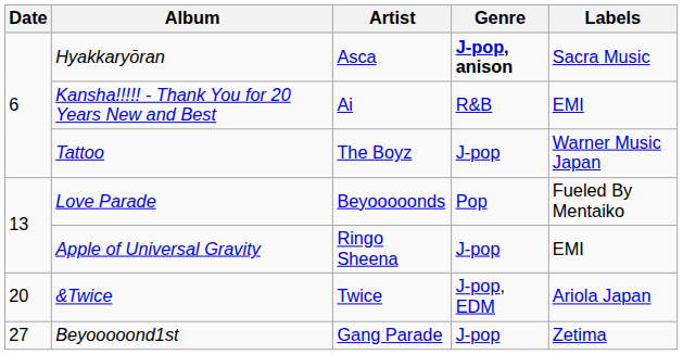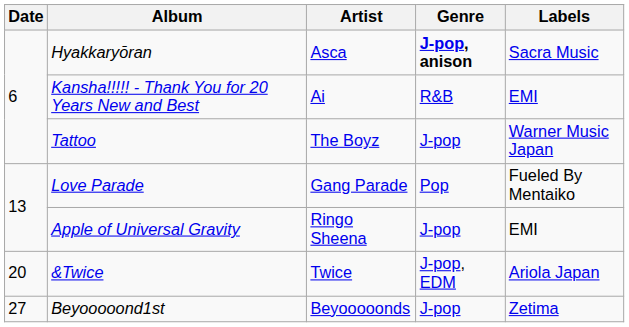 <table class="wikitable">
 <tr>
 <th>Date</th>
 <th>Album</th>
 <th>Artist</th>
 <th>Genre</th>
 <th>Labels</th>
 </tr>
 <tr>
 <td rowspan="3">6</td>
 <td><em>Hyakkaryōran</em></td>
 <td><a href='#'>Asca</a></td>
 <td><strong><a href='#'>J-pop</a>, anison</strong></td>
 <td><a href='#'>Sacra Music</a></td>
 </tr>
 <tr>
 <td><em><a href='#'>Kansha!!!!! - Thank You for 20 Years New and Best</a></em></td>
 <td><a href='#'>Ai</a></td>
 <td><a href='#'>R&B</a></td>
 <td><a href='#'>EMI</a></td>
 </tr>
 <tr>
 <td><em><a href='#'>Tattoo</a></em></td>
 <td><a href='#'>The Boyz</a></td>
 <td><a href='#'>J-pop</a></td>
 <td><a href='#'>Warner Music Japan</a></td>
 </tr>
 <tr>
 <td rowspan="2">13</td>
 <td><em><a href='#'>Love Parade</a></em></td>
-<td><a href='#'>Beyooooonds</a></td>
+<td><a href='#'>Gang Parade</a></td>
 <td><a href='#'>Pop</a></td>
 <td>Fueled By Mentaiko</td>
 </tr>
 <tr>
 <td><em><a href='#'>Apple of Universal Gravity</a></em></td>
 <td><a href='#'>Ringo Sheena</a></td>
 <td><a href='#'>J-pop</a></td>
 <td>EMI</td>
 </tr>
 <tr>
 <td>20</td>
 <td><em><a href='#'>&Twice</a></em></td>
 <td><a href='#'>Twice</a></td>
 <td><a href='#'>J-pop</a>, <a href='#'>EDM</a></td>
 <td><a href='#'>Ariola Japan</a></td>
 </tr>
 <tr>
 <td>27</td>
 <td><em>Beyooooond1st</em></td>
-<td><a href='#'>Gang Parade</a></td>
+<td><a href='#'>Beyooooonds</a></td>
 <td><a href='#'>J-pop</a></td>
 <td><a href='#'>Zetima</a></td>
 </tr>
 </table>
